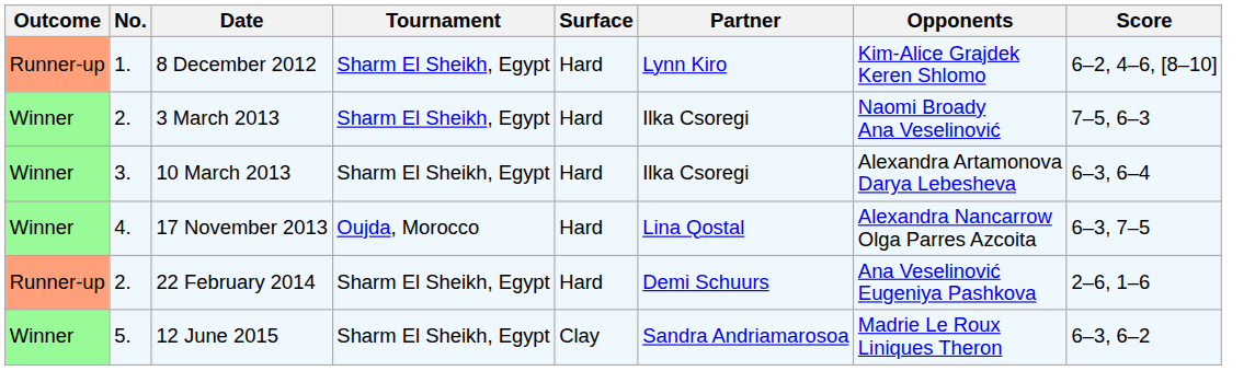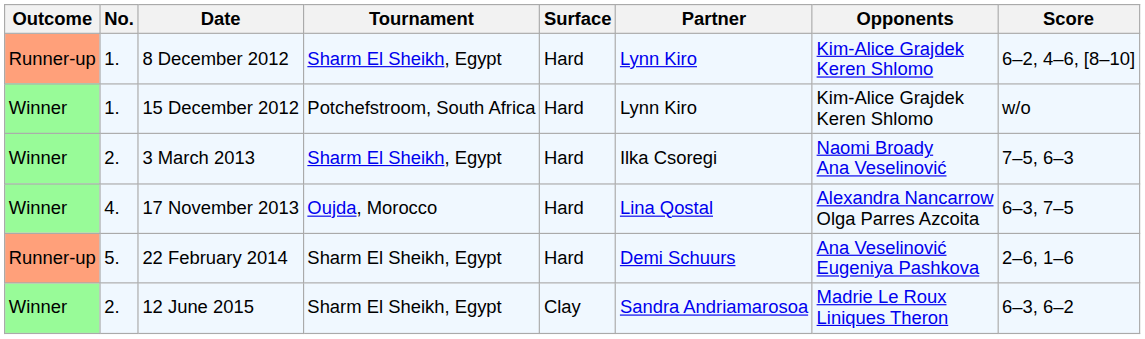 <table class="sortable wikitable">
 <tr>
 <th>Outcome</th>
 <th>No.</th>
 <th>Date</th>
 <th>Tournament</th>
 <th>Surface</th>
 <th>Partner</th>
 <th>Opponents</th>
 <th class="unsortable">Score</th>
 </tr>
 <tr style="background:#f0f8ff;">
 <td bgcolor="FFA07A">Runner-up</td>
 <td>1.</td>
 <td>8 December 2012</td>
 <td><a href='#'>Sharm El Sheikh</a>, Egypt</td>
 <td>Hard</td>
 <td> <a href='#'>Lynn Kiro</a></td>
 <td> <a href='#'>Kim-Alice Grajdek</a> <br>  <a href='#'>Keren Shlomo</a></td>
 <td>6–2, 4–6, [8–10]</td>
 </tr>
 <tr style="background:#f0f8ff;">
 <td bgcolor="98FB98">Winner</td>
+<td>1.</td>
+<td>15 December 2012</td>
+<td>Potchefstroom, South Africa</td>
+<td>Hard</td>
+<td> Lynn Kiro</td>
+<td> Kim-Alice Grajdek <br>  Keren Shlomo</td>
+<td>w/o</td>
+</tr>
+<tr style="background:#f0f8ff;">
+<td bgcolor="98FB98">Winner</td>
 <td>2.</td>
 <td>3 March 2013</td>
 <td><a href='#'>Sharm El Sheikh</a>, Egypt</td>
 <td>Hard</td>
 <td> Ilka Csoregi</td>
 <td> <a href='#'>Naomi Broady</a> <br>  <a href='#'>Ana Veselinović</a></td>
 <td>7–5, 6–3</td>
-</tr>
-<tr style="background:#f0f8ff;">
-<td bgcolor="98FB98">Winner</td>
-<td>3.</td>
-<td>10 March 2013</td>
-<td>Sharm El Sheikh, Egypt</td>
-<td>Hard</td>
-<td> Ilka Csoregi</td>
-<td> Alexandra Artamonova <br>  <a href='#'>Darya Lebesheva</a></td>
-<td>6–3, 6–4</td>
 </tr>
 <tr style="background:#f0f8ff;">
 <td bgcolor="98FB98">Winner</td>
 <td>4.</td>
 <td>17 November 2013</td>
 <td><a href='#'>Oujda</a>, Morocco</td>
 <td>Hard</td>
 <td> <a href='#'>Lina Qostal</a></td>
 <td> <a href='#'>Alexandra Nancarrow</a> <br>  Olga Parres Azcoita</td>
 <td>6–3, 7–5</td>
 </tr>
 <tr style="background:#f0f8ff;">
 <td bgcolor="FFA07A">Runner-up</td>
-<td>2.</td>
+<td>5.</td>
 <td>22 February 2014</td>
 <td>Sharm El Sheikh, Egypt</td>
 <td>Hard</td>
 <td> <a href='#'>Demi Schuurs</a></td>
 <td> <a href='#'>Ana Veselinović</a> <br>  <a href='#'>Eugeniya Pashkova</a></td>
 <td>2–6, 1–6</td>
 </tr>
 <tr style="background:#f0f8ff;">
 <td bgcolor="98FB98">Winner</td>
-<td>5.</td>
+<td>2.</td>
 <td>12 June 2015</td>
 <td>Sharm El Sheikh, Egypt</td>
 <td>Clay</td>
 <td> <a href='#'>Sandra Andriamarosoa</a></td>
 <td> <a href='#'>Madrie Le Roux</a> <br>  <a href='#'>Liniques Theron</a></td>
 <td>6–3, 6–2</td>
 </tr>
 </table>
